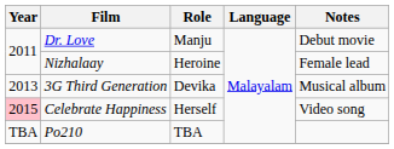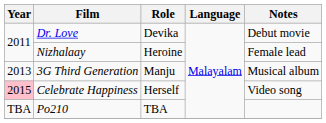 <table class="wikitable">
 <tr style="background:#ccc; text-align:center;">
 <th>Year</th>
 <th>Film</th>
 <th>Role</th>
 <th>Language</th>
 <th>Notes</th>
 </tr>
 <tr>
 <td rowspan=2>2011</td>
 <td><em><a href='#'>Dr. Love</a></em></td>
-<td>Manju</td>
+<td>Devika</td>
 <td rowspan=5><a href='#'>Malayalam</a></td>
 <td>Debut movie</td>
 </tr>
 <tr>
 <td><em>Nizhalaay</em></td>
 <td>Heroine</td>
 <td>Female lead</td>
 </tr>
 <tr>
 <td>2013</td>
 <td><em>3G Third Generation</em></td>
-<td>Devika</td>
+<td>Manju</td>
 <td>Musical album</td>
 </tr>
 <tr>
 <td style="background: pink;">2015</td>
 <td><em>Celebrate Happiness</em></td>
 <td>Herself</td>
 <td>Video song</td>
 </tr>
 <tr>
 <td>TBA</td>
 <td><em>Po210 </em></td>
 <td>TBA</td>
 <td></td>
 </tr>
 <tr>
 </tr>
 </table>
